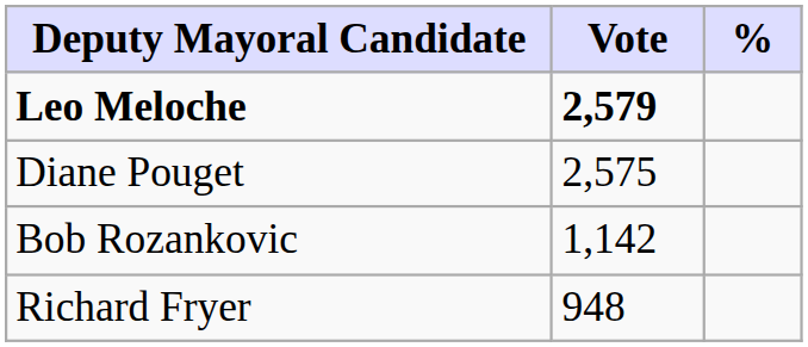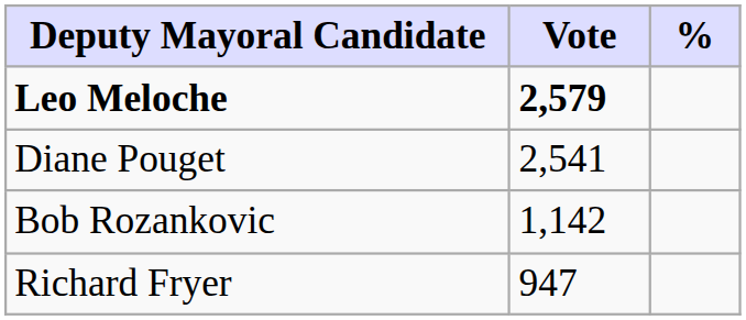 <table class="wikitable">
 <tr>
 <th style="background:#ddf; width:200px;">Deputy Mayoral Candidate</th>
 <th style="background:#ddf; width:50px;">Vote</th>
 <th style="background:#ddf; width:30px;">%</th>
 </tr>
 <tr>
 <td><strong>Leo Meloche</strong></td>
 <td><strong>2,579</strong></td>
 <td></td>
 </tr>
 <tr>
 <td>Diane Pouget</td>
-<td>2,575</td>
+<td>2,541</td>
 <td></td>
 </tr>
 <tr>
 <td>Bob Rozankovic</td>
 <td>1,142</td>
 <td></td>
 </tr>
 <tr>
 <td>Richard Fryer</td>
-<td>948</td>
+<td>947</td>
 <td></td>
 </tr>
 </table>
